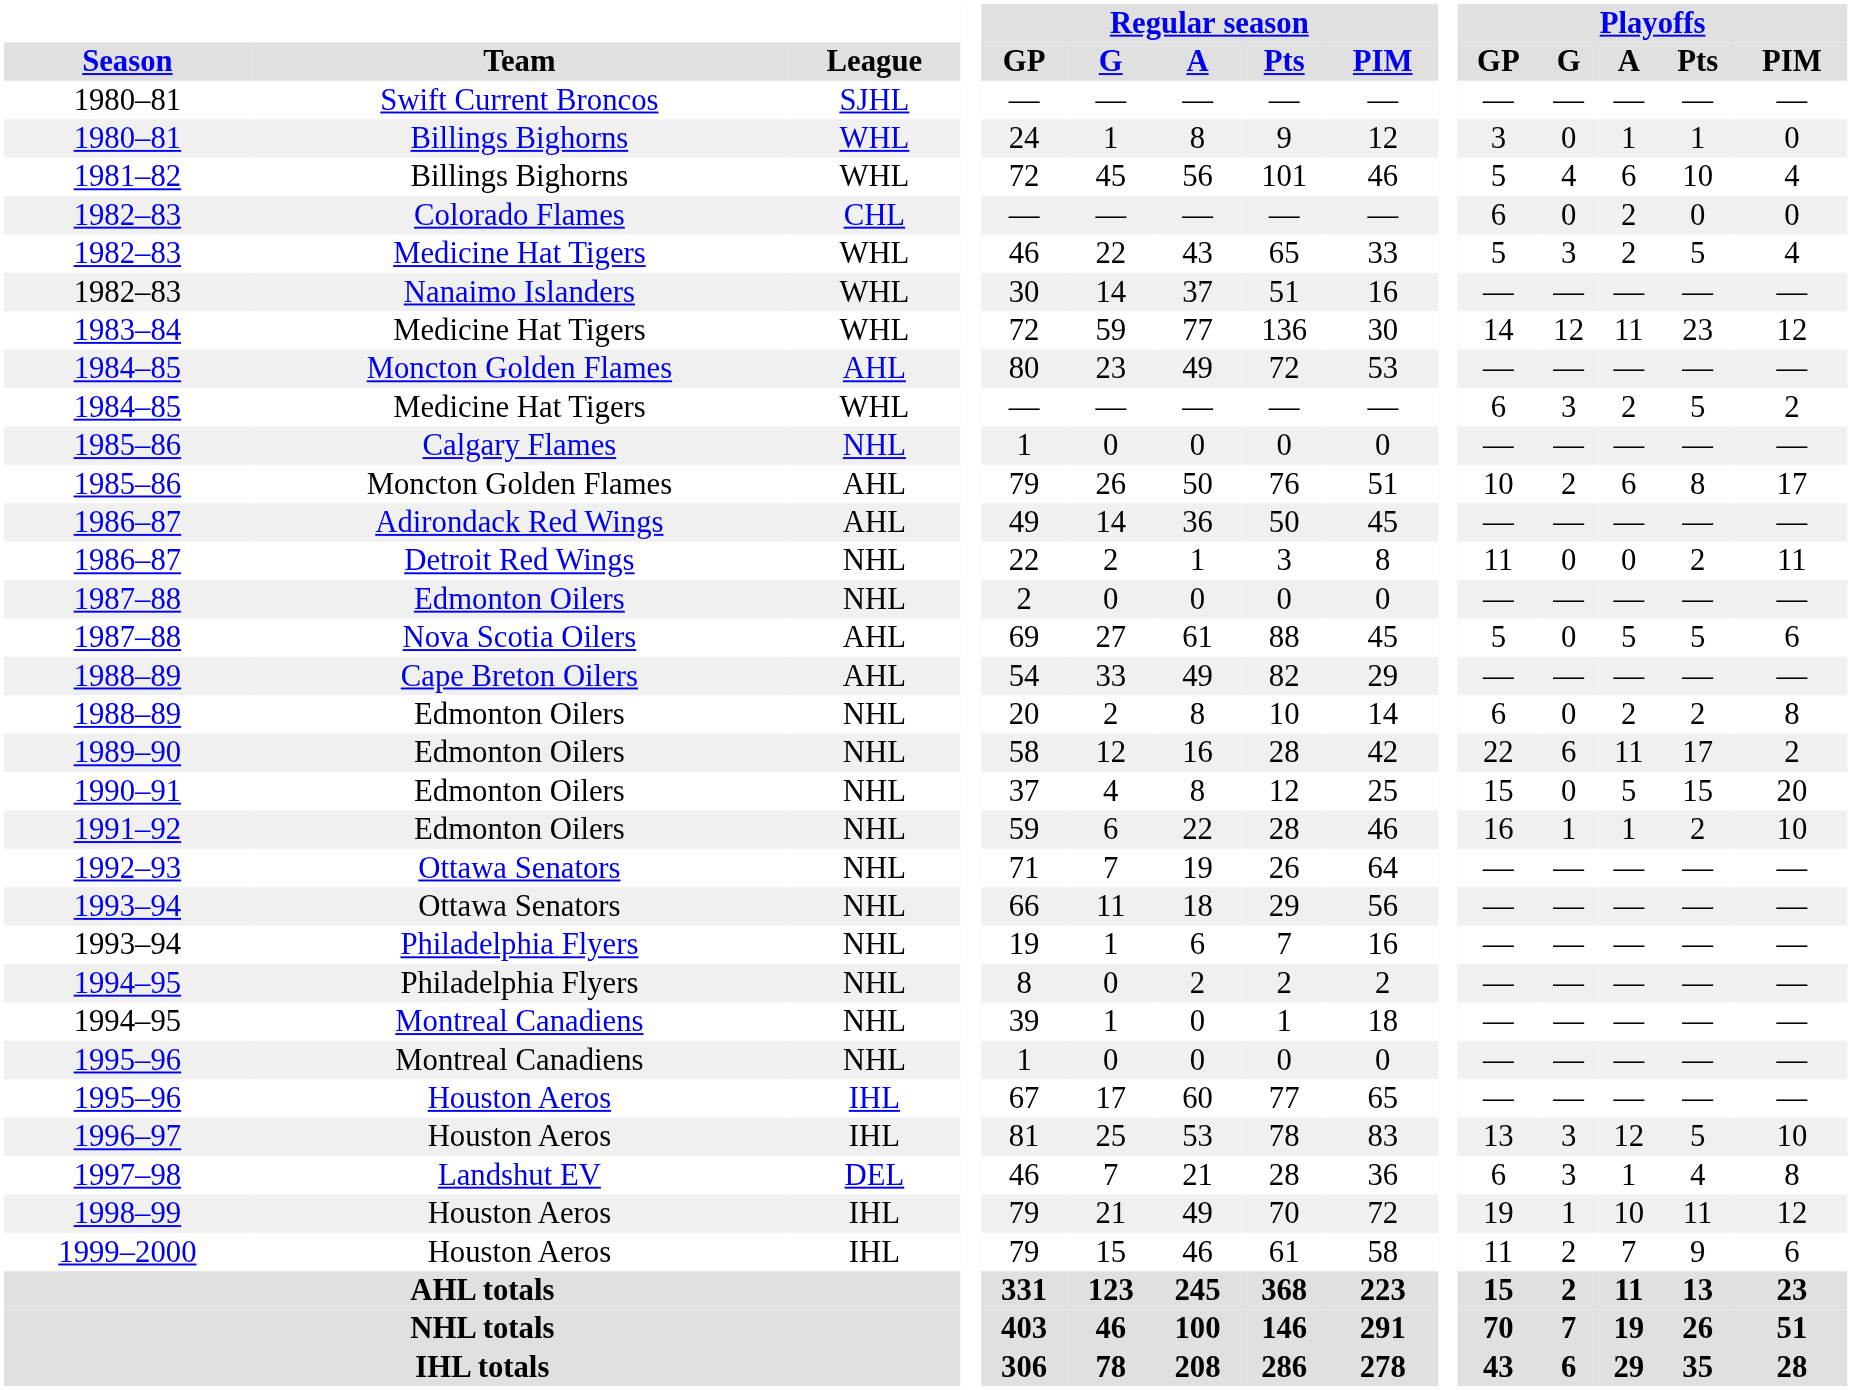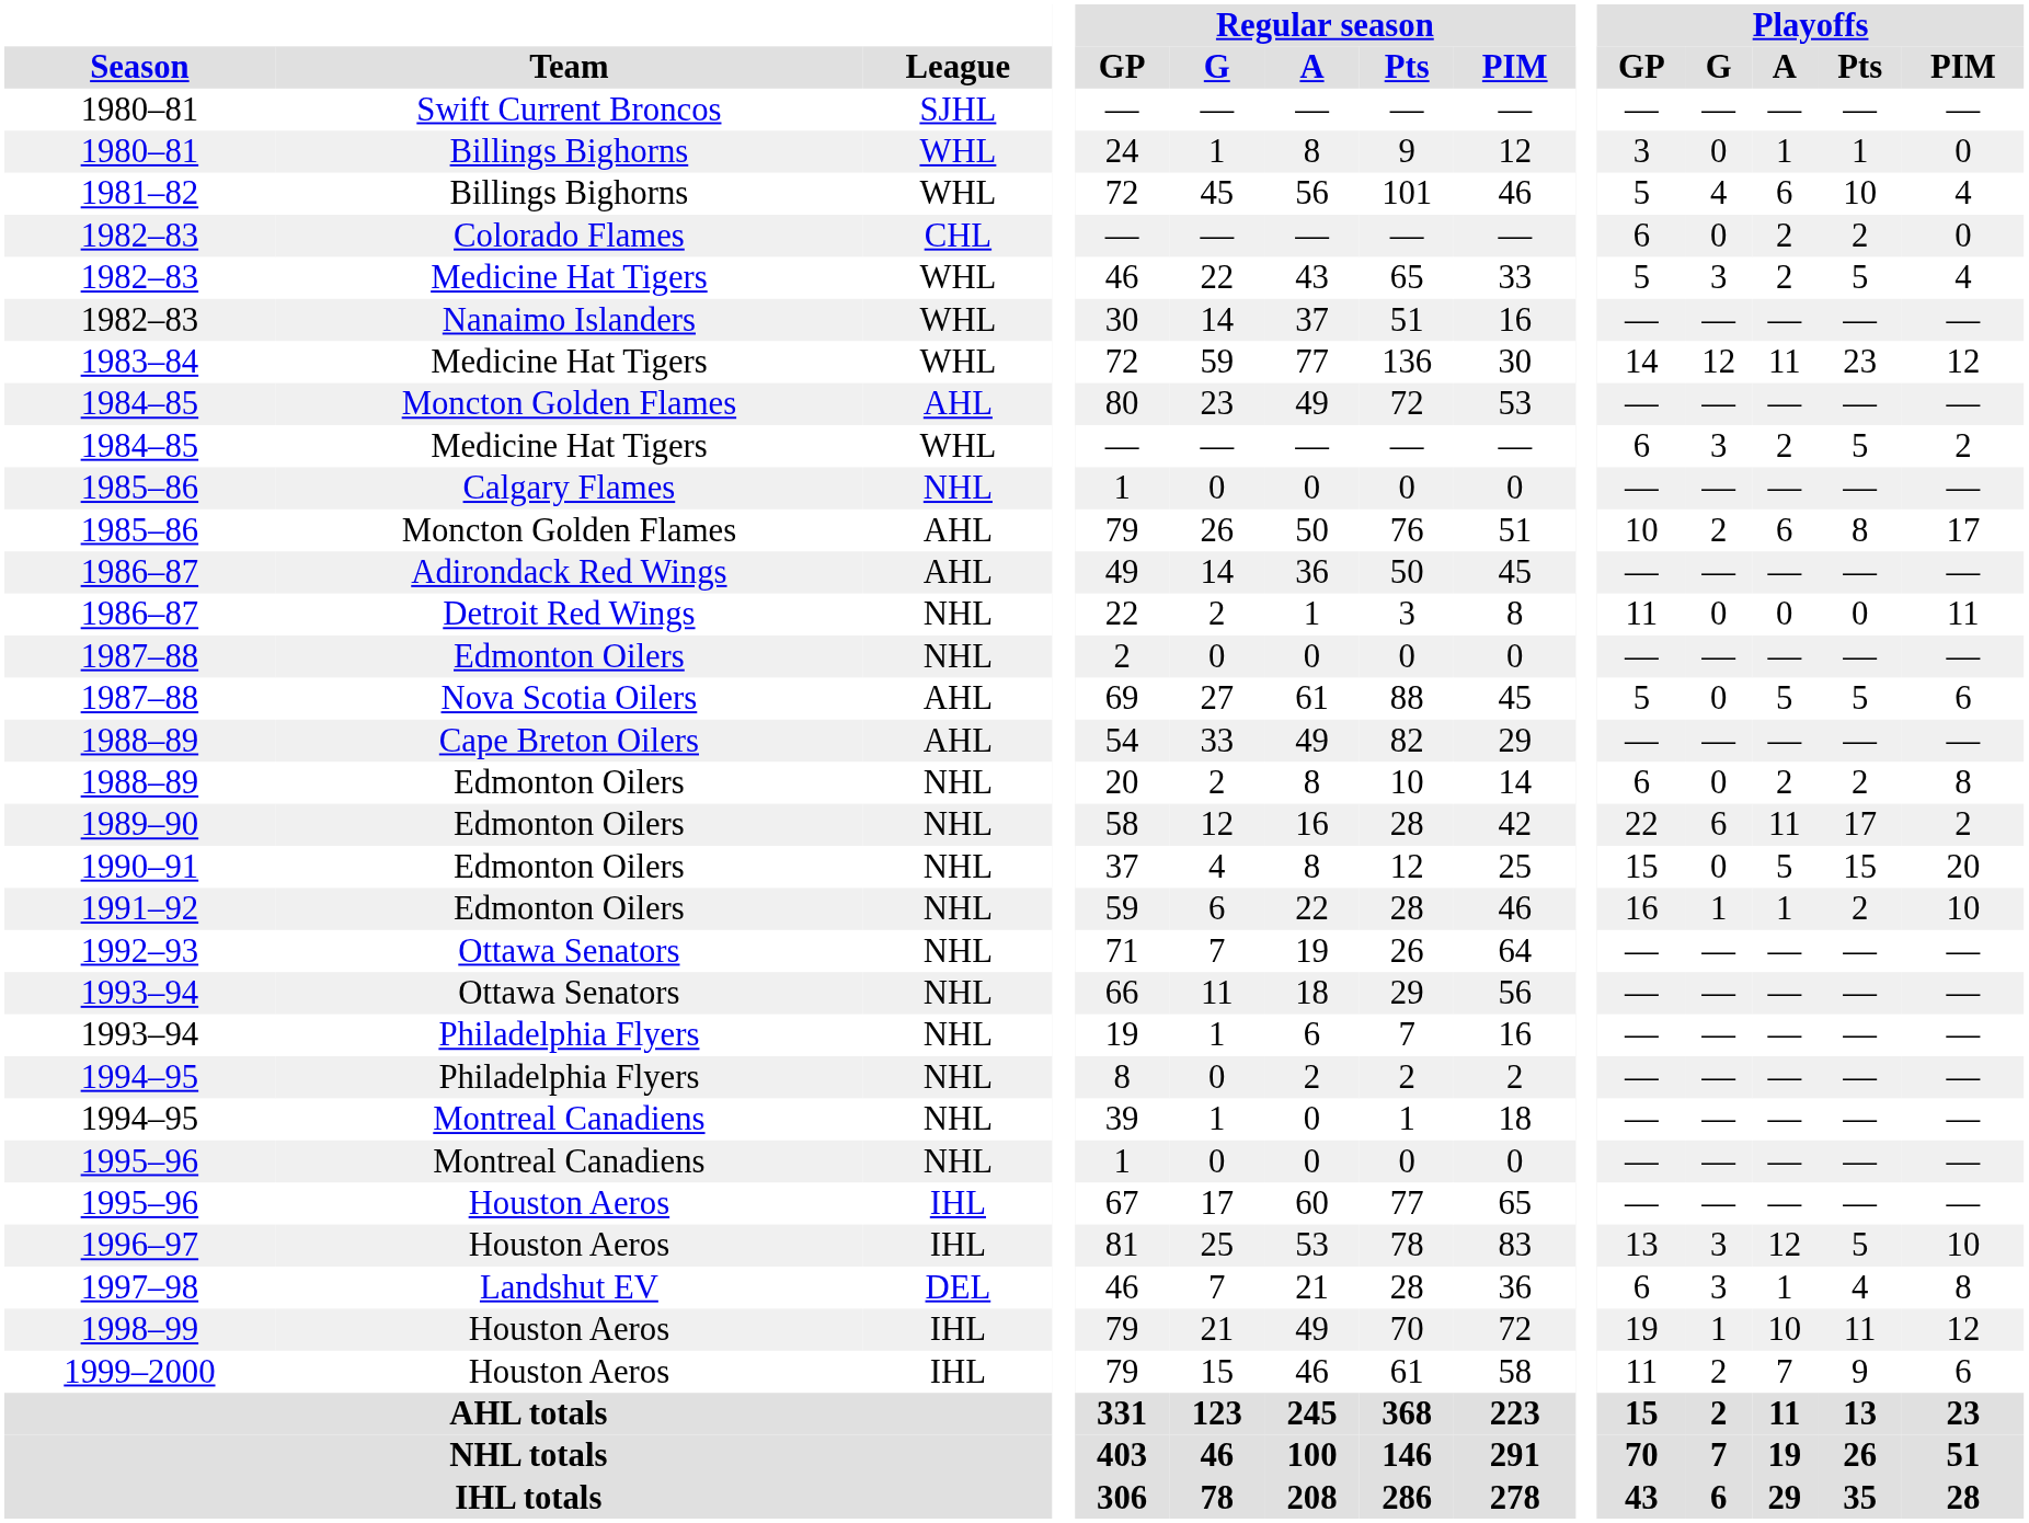 <table border="0" cellpadding="1" cellspacing="0" style="text-align:center; width:60em">
 <tr bgcolor="#e0e0e0">
 <th colspan="3" bgcolor="#ffffff"> </th>
 <th rowspan="99" bgcolor="#ffffff"> </th>
 <th colspan="5"><a href='#'>Regular season</a></th>
 <th rowspan="99" bgcolor="#ffffff"> </th>
 <th colspan="5"><a href='#'>Playoffs</a></th>
 </tr>
 <tr bgcolor="#e0e0e0">
 <th><a href='#'>Season</a></th>
 <th>Team</th>
 <th>League</th>
 <th>GP</th>
 <th><a href='#'>G</a></th>
 <th><a href='#'>A</a></th>
 <th><a href='#'>Pts</a></th>
 <th><a href='#'>PIM</a></th>
 <th>GP</th>
 <th>G</th>
 <th>A</th>
 <th>Pts</th>
 <th>PIM</th>
 </tr>
 <tr>
 <td>1980–81</td>
 <td><a href='#'>Swift Current Broncos</a></td>
 <td><a href='#'>SJHL</a></td>
 <td>—</td>
 <td>—</td>
 <td>—</td>
 <td>—</td>
 <td>—</td>
 <td>—</td>
 <td>—</td>
 <td>—</td>
 <td>—</td>
 <td>—</td>
 </tr>
 <tr bgcolor="#f0f0f0">
 <td><a href='#'>1980–81</a></td>
 <td><a href='#'>Billings Bighorns</a></td>
 <td><a href='#'>WHL</a></td>
 <td>24</td>
 <td>1</td>
 <td>8</td>
 <td>9</td>
 <td>12</td>
 <td>3</td>
 <td>0</td>
 <td>1</td>
 <td>1</td>
 <td>0</td>
 </tr>
 <tr>
 <td><a href='#'>1981–82</a></td>
 <td>Billings Bighorns</td>
 <td>WHL</td>
 <td>72</td>
 <td>45</td>
 <td>56</td>
 <td>101</td>
 <td>46</td>
 <td>5</td>
 <td>4</td>
 <td>6</td>
 <td>10</td>
 <td>4</td>
 </tr>
 <tr bgcolor="#f0f0f0">
 <td><a href='#'>1982–83</a></td>
 <td><a href='#'>Colorado Flames</a></td>
 <td><a href='#'>CHL</a></td>
 <td>—</td>
 <td>—</td>
 <td>—</td>
 <td>—</td>
 <td>—</td>
 <td>6</td>
 <td>0</td>
 <td>2</td>
-<td>0</td>
+<td>2</td>
 <td>0</td>
 </tr>
 <tr>
 <td><a href='#'>1982–83</a></td>
 <td><a href='#'>Medicine Hat Tigers</a></td>
 <td>WHL</td>
 <td>46</td>
 <td>22</td>
 <td>43</td>
 <td>65</td>
 <td>33</td>
 <td>5</td>
 <td>3</td>
 <td>2</td>
 <td>5</td>
 <td>4</td>
 </tr>
 <tr bgcolor="#f0f0f0">
 <td>1982–83</td>
 <td><a href='#'>Nanaimo Islanders</a></td>
 <td>WHL</td>
 <td>30</td>
 <td>14</td>
 <td>37</td>
 <td>51</td>
 <td>16</td>
 <td>—</td>
 <td>—</td>
 <td>—</td>
 <td>—</td>
 <td>—</td>
 </tr>
 <tr>
 <td><a href='#'>1983–84</a></td>
 <td>Medicine Hat Tigers</td>
 <td>WHL</td>
 <td>72</td>
 <td>59</td>
 <td>77</td>
 <td>136</td>
 <td>30</td>
 <td>14</td>
 <td>12</td>
 <td>11</td>
 <td>23</td>
 <td>12</td>
 </tr>
 <tr bgcolor="#f0f0f0">
 <td><a href='#'>1984–85</a></td>
 <td><a href='#'>Moncton Golden Flames</a></td>
 <td><a href='#'>AHL</a></td>
 <td>80</td>
 <td>23</td>
 <td>49</td>
 <td>72</td>
 <td>53</td>
 <td>—</td>
 <td>—</td>
 <td>—</td>
 <td>—</td>
 <td>—</td>
 </tr>
 <tr>
 <td><a href='#'>1984–85</a></td>
 <td>Medicine Hat Tigers</td>
 <td>WHL</td>
 <td>—</td>
 <td>—</td>
 <td>—</td>
 <td>—</td>
 <td>—</td>
 <td>6</td>
 <td>3</td>
 <td>2</td>
 <td>5</td>
 <td>2</td>
 </tr>
 <tr bgcolor="#f0f0f0">
 <td><a href='#'>1985–86</a></td>
 <td><a href='#'>Calgary Flames</a></td>
 <td><a href='#'>NHL</a></td>
 <td>1</td>
 <td>0</td>
 <td>0</td>
 <td>0</td>
 <td>0</td>
 <td>—</td>
 <td>—</td>
 <td>—</td>
 <td>—</td>
 <td>—</td>
 </tr>
 <tr>
 <td><a href='#'>1985–86</a></td>
 <td>Moncton Golden Flames</td>
 <td>AHL</td>
 <td>79</td>
 <td>26</td>
 <td>50</td>
 <td>76</td>
 <td>51</td>
 <td>10</td>
 <td>2</td>
 <td>6</td>
 <td>8</td>
 <td>17</td>
 </tr>
 <tr bgcolor="#f0f0f0">
 <td><a href='#'>1986–87</a></td>
 <td><a href='#'>Adirondack Red Wings</a></td>
 <td>AHL</td>
 <td>49</td>
 <td>14</td>
 <td>36</td>
 <td>50</td>
 <td>45</td>
 <td>—</td>
 <td>—</td>
 <td>—</td>
 <td>—</td>
 <td>—</td>
 </tr>
 <tr>
 <td><a href='#'>1986–87</a></td>
 <td><a href='#'>Detroit Red Wings</a></td>
 <td>NHL</td>
 <td>22</td>
 <td>2</td>
 <td>1</td>
 <td>3</td>
 <td>8</td>
 <td>11</td>
 <td>0</td>
 <td>0</td>
-<td>2</td>
+<td>0</td>
 <td>11</td>
 </tr>
 <tr bgcolor="#f0f0f0">
 <td><a href='#'>1987–88</a></td>
 <td><a href='#'>Edmonton Oilers</a></td>
 <td>NHL</td>
 <td>2</td>
 <td>0</td>
 <td>0</td>
 <td>0</td>
 <td>0</td>
 <td>—</td>
 <td>—</td>
 <td>—</td>
 <td>—</td>
 <td>—</td>
 </tr>
 <tr>
 <td><a href='#'>1987–88</a></td>
 <td><a href='#'>Nova Scotia Oilers</a></td>
 <td>AHL</td>
 <td>69</td>
 <td>27</td>
 <td>61</td>
 <td>88</td>
 <td>45</td>
 <td>5</td>
 <td>0</td>
 <td>5</td>
 <td>5</td>
 <td>6</td>
 </tr>
 <tr bgcolor="#f0f0f0">
 <td><a href='#'>1988–89</a></td>
 <td><a href='#'>Cape Breton Oilers</a></td>
 <td>AHL</td>
 <td>54</td>
 <td>33</td>
 <td>49</td>
 <td>82</td>
 <td>29</td>
 <td>—</td>
 <td>—</td>
 <td>—</td>
 <td>—</td>
 <td>—</td>
 </tr>
 <tr>
 <td><a href='#'>1988–89</a></td>
 <td>Edmonton Oilers</td>
 <td>NHL</td>
 <td>20</td>
 <td>2</td>
 <td>8</td>
 <td>10</td>
 <td>14</td>
 <td>6</td>
 <td>0</td>
 <td>2</td>
 <td>2</td>
 <td>8</td>
 </tr>
 <tr bgcolor="#f0f0f0">
 <td><a href='#'>1989–90</a></td>
 <td>Edmonton Oilers</td>
 <td>NHL</td>
 <td>58</td>
 <td>12</td>
 <td>16</td>
 <td>28</td>
 <td>42</td>
 <td>22</td>
 <td>6</td>
 <td>11</td>
 <td>17</td>
 <td>2</td>
 </tr>
 <tr>
 <td><a href='#'>1990–91</a></td>
 <td>Edmonton Oilers</td>
 <td>NHL</td>
 <td>37</td>
 <td>4</td>
 <td>8</td>
 <td>12</td>
 <td>25</td>
 <td>15</td>
 <td>0</td>
 <td>5</td>
 <td>15</td>
 <td>20</td>
 </tr>
 <tr bgcolor="#f0f0f0">
 <td><a href='#'>1991–92</a></td>
 <td>Edmonton Oilers</td>
 <td>NHL</td>
 <td>59</td>
 <td>6</td>
 <td>22</td>
 <td>28</td>
 <td>46</td>
 <td>16</td>
 <td>1</td>
 <td>1</td>
 <td>2</td>
 <td>10</td>
 </tr>
 <tr>
 <td><a href='#'>1992–93</a></td>
 <td><a href='#'>Ottawa Senators</a></td>
 <td>NHL</td>
 <td>71</td>
 <td>7</td>
 <td>19</td>
 <td>26</td>
 <td>64</td>
 <td>—</td>
 <td>—</td>
 <td>—</td>
 <td>—</td>
 <td>—</td>
 </tr>
 <tr bgcolor="#f0f0f0">
 <td><a href='#'>1993–94</a></td>
 <td>Ottawa Senators</td>
 <td>NHL</td>
 <td>66</td>
 <td>11</td>
 <td>18</td>
 <td>29</td>
 <td>56</td>
 <td>—</td>
 <td>—</td>
 <td>—</td>
 <td>—</td>
 <td>—</td>
 </tr>
 <tr>
 <td>1993–94</td>
 <td><a href='#'>Philadelphia Flyers</a></td>
 <td>NHL</td>
 <td>19</td>
 <td>1</td>
 <td>6</td>
 <td>7</td>
 <td>16</td>
 <td>—</td>
 <td>—</td>
 <td>—</td>
 <td>—</td>
 <td>—</td>
 </tr>
 <tr bgcolor="#f0f0f0">
 <td><a href='#'>1994–95</a></td>
 <td>Philadelphia Flyers</td>
 <td>NHL</td>
 <td>8</td>
 <td>0</td>
 <td>2</td>
 <td>2</td>
 <td>2</td>
 <td>—</td>
 <td>—</td>
 <td>—</td>
 <td>—</td>
 <td>—</td>
 </tr>
 <tr>
 <td>1994–95</td>
 <td><a href='#'>Montreal Canadiens</a></td>
 <td>NHL</td>
 <td>39</td>
 <td>1</td>
 <td>0</td>
 <td>1</td>
 <td>18</td>
 <td>—</td>
 <td>—</td>
 <td>—</td>
 <td>—</td>
 <td>—</td>
 </tr>
 <tr bgcolor="#f0f0f0">
 <td><a href='#'>1995–96</a></td>
 <td>Montreal Canadiens</td>
 <td>NHL</td>
 <td>1</td>
 <td>0</td>
 <td>0</td>
 <td>0</td>
 <td>0</td>
 <td>—</td>
 <td>—</td>
 <td>—</td>
 <td>—</td>
 <td>—</td>
 </tr>
 <tr>
 <td><a href='#'>1995–96</a></td>
 <td><a href='#'>Houston Aeros</a></td>
 <td><a href='#'>IHL</a></td>
 <td>67</td>
 <td>17</td>
 <td>60</td>
 <td>77</td>
 <td>65</td>
 <td>—</td>
 <td>—</td>
 <td>—</td>
 <td>—</td>
 <td>—</td>
 </tr>
 <tr bgcolor="#f0f0f0">
 <td><a href='#'>1996–97</a></td>
 <td>Houston Aeros</td>
 <td>IHL</td>
 <td>81</td>
 <td>25</td>
 <td>53</td>
 <td>78</td>
 <td>83</td>
 <td>13</td>
 <td>3</td>
 <td>12</td>
 <td>5</td>
 <td>10</td>
 </tr>
 <tr>
 <td><a href='#'>1997–98</a></td>
 <td><a href='#'>Landshut EV</a></td>
 <td><a href='#'>DEL</a></td>
 <td>46</td>
 <td>7</td>
 <td>21</td>
 <td>28</td>
 <td>36</td>
 <td>6</td>
 <td>3</td>
 <td>1</td>
 <td>4</td>
 <td>8</td>
 </tr>
 <tr bgcolor="#f0f0f0">
 <td><a href='#'>1998–99</a></td>
 <td>Houston Aeros</td>
 <td>IHL</td>
 <td>79</td>
 <td>21</td>
 <td>49</td>
 <td>70</td>
 <td>72</td>
 <td>19</td>
 <td>1</td>
 <td>10</td>
 <td>11</td>
 <td>12</td>
 </tr>
 <tr>
 <td><a href='#'>1999–2000</a></td>
 <td>Houston Aeros</td>
 <td>IHL</td>
 <td>79</td>
 <td>15</td>
 <td>46</td>
 <td>61</td>
 <td>58</td>
 <td>11</td>
 <td>2</td>
 <td>7</td>
 <td>9</td>
 <td>6</td>
 </tr>
 <tr bgcolor="#e0e0e0">
 <th colspan="3">AHL totals</th>
 <th>331</th>
 <th>123</th>
 <th>245</th>
 <th>368</th>
 <th>223</th>
 <th>15</th>
 <th>2</th>
 <th>11</th>
 <th>13</th>
 <th>23</th>
 </tr>
 <tr bgcolor="#e0e0e0">
 <th colspan="3">NHL totals</th>
 <th>403</th>
 <th>46</th>
 <th>100</th>
 <th>146</th>
 <th>291</th>
 <th>70</th>
 <th>7</th>
 <th>19</th>
 <th>26</th>
 <th>51</th>
 </tr>
 <tr bgcolor="#e0e0e0">
 <th colspan="3">IHL totals</th>
 <th>306</th>
 <th>78</th>
 <th>208</th>
 <th>286</th>
 <th>278</th>
 <th>43</th>
 <th>6</th>
 <th>29</th>
 <th>35</th>
 <th>28</th>
 </tr>
 </table>
